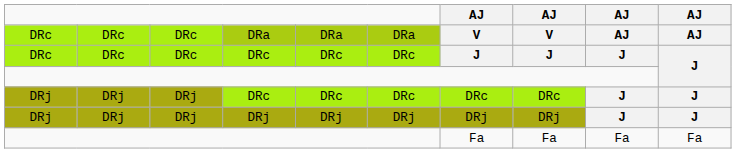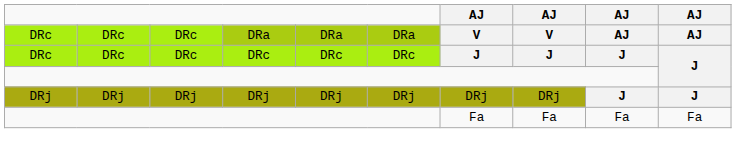 <table class="wikitable" style="text-align:center" width=750px>
 <tr>
 <td colspan=6> </td>
 <th>AJ<br></th>
 <th>AJ<br></th>
 <th>AJ<br></th>
 <th>AJ<br></th>
 </tr>
 <tr>
 <td width=50px style="background:#AAEE11">DRc</td>
 <td width=50px style="background:#AAEE11">DRc</td>
 <td width=50px style="background:#AAEE11">DRc</td>
 <td width=50px style="background:#AACC11">DRa</td>
 <td width=50px style="background:#AACC11">DRa</td>
 <td width=50px style="background:#AACC11">DRa</td>
 <th width=50px >V<br></th>
 <th width=50px >V<br></th>
 <th width=50px >AJ<br></th>
 <th width=50px >AJ<br></th>
 </tr>
 <tr>
 <td style="background:#AAEE11">DRc</td>
 <td style="background:#AAEE11">DRc</td>
 <td style="background:#AAEE11">DRc</td>
 <td style="background:#AAEE11">DRc</td>
 <td style="background:#AAEE11">DRc</td>
 <td style="background:#AAEE11">DRc</td>
 <th>J<br></th>
 <th>J<br></th>
 <th>J<br></th>
 <th rowspan=2 >J<br></th>
 </tr>
 <tr>
 <td colspan=9 style="text-align:right"> </td>
 </tr>
 <tr>
 <td style="background:#AAAA11">DRj</td>
 <td style="background:#AAAA11">DRj</td>
 <td style="background:#AAAA11">DRj</td>
-<td style="background:#AAEE11">DRc</td>
-<td style="background:#AAEE11">DRc</td>
-<td style="background:#AAEE11">DRc</td>
-<td style="background:#AAEE11">DRc</td>
-<td style="background:#AAEE11">DRc</td>
-<th>J<br></th>
-<th>J<br></th>
-</tr>
-<tr>
-<td style="background:#AAAA11">DRj</td>
-<td style="background:#AAAA11">DRj</td>
-<td style="background:#AAAA11">DRj</td>
 <td style="background:#AAAA11">DRj</td>
 <td style="background:#AAAA11">DRj</td>
 <td style="background:#AAAA11">DRj</td>
 <td style="background:#AAAA11">DRj</td>
 <td style="background:#AAAA11">DRj</td>
 <th>J<br></th>
 <th>J<br></th>
 </tr>
 <tr>
 <td colspan=6> </td>
 <td>Fa</td>
 <td>Fa</td>
 <td>Fa</td>
 <td>Fa</td>
 </tr>
 </table>
